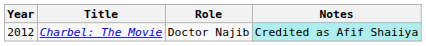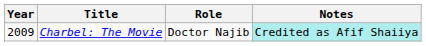 <table class="wikitable">
 <tr>
 <th>Year</th>
 <th>Title</th>
 <th>Role</th>
 <th>Notes</th>
 </tr>
 <tr>
-<td>2012</td>
+<td>2009</td>
 <td><em><a href='#'>Charbel: The Movie</a></em></td>
 <td>Doctor Najib</td>
 <td style="background: paleturquoise;">Credited as Afif Shaiiya</td>
 </tr>
 </table>
